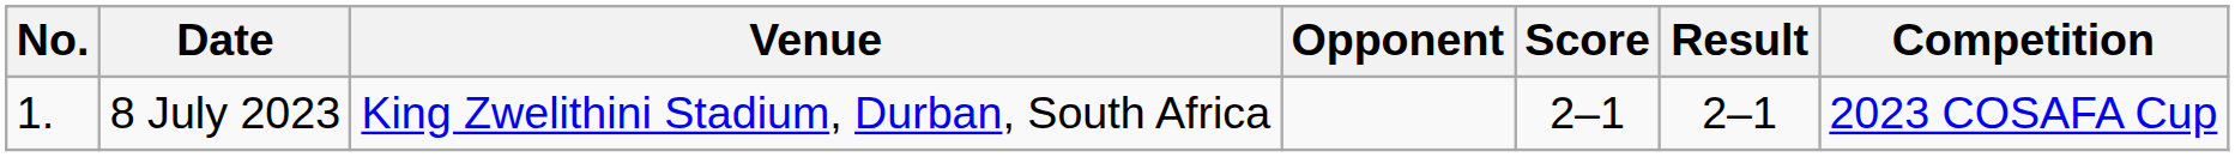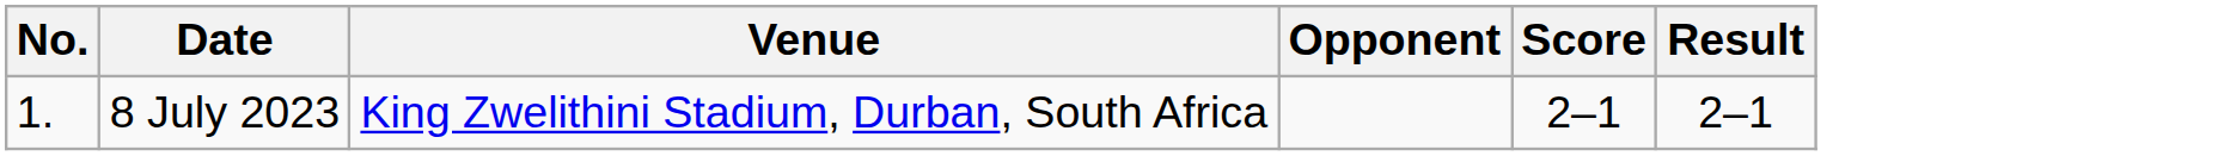 <table class="wikitable">
 <tr>
 <th>No.</th>
 <th>Date</th>
 <th>Venue</th>
 <th>Opponent</th>
 <th>Score</th>
 <th>Result</th>
-<th>Competition</th>
 </tr>
 <tr>
 <td>1.</td>
 <td>8 July 2023</td>
 <td><a href='#'>King Zwelithini Stadium</a>, <a href='#'>Durban</a>, South Africa</td>
 <td></td>
 <td align=center>2–1</td>
 <td align=center>2–1</td>
-<td><a href='#'>2023 COSAFA Cup</a></td>
 </tr>
 </table>
